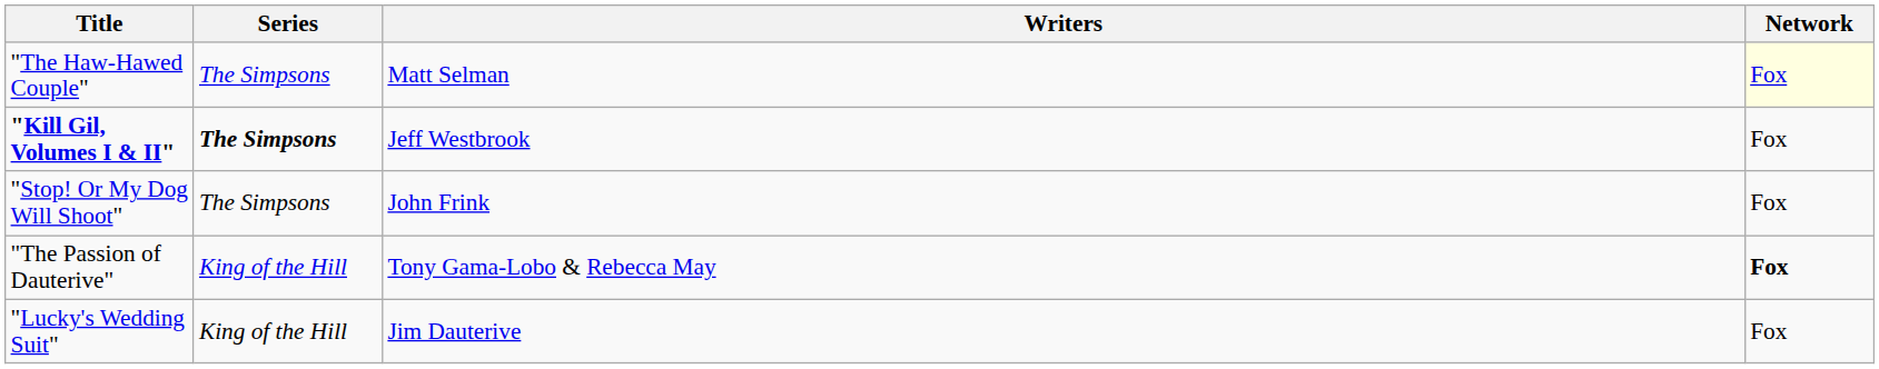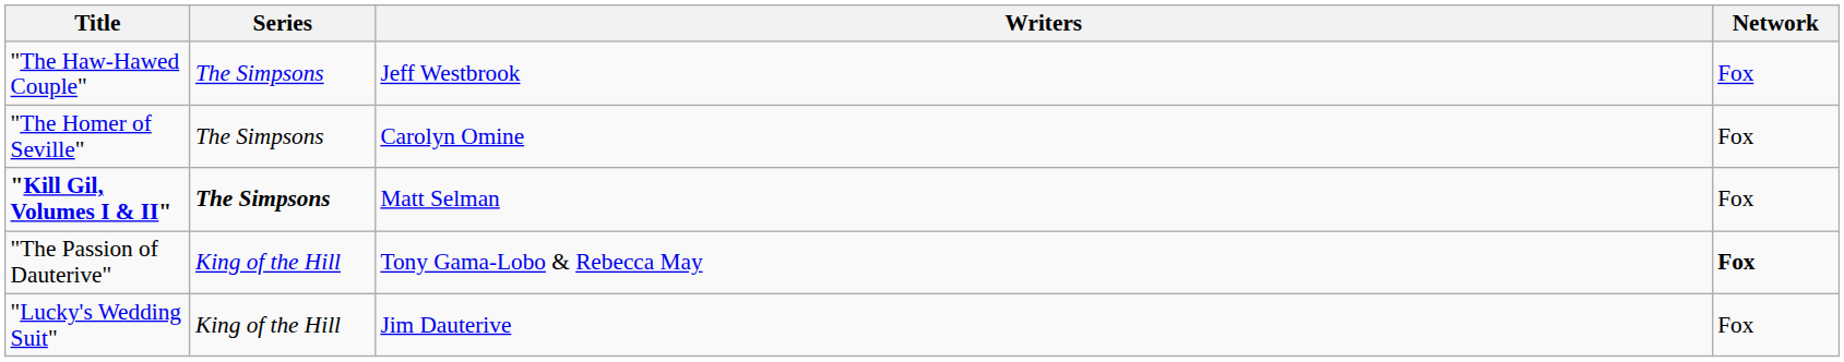 <table class="wikitable" style="width:100%;">
 <tr>
 <th style="width:120px;">Title</th>
 <th style="width:120px;">Series</th>
 <th>Writers</th>
 <th style="width:80px;">Network</th>
 </tr>
 <tr>
 <td>"<a href='#'>The Haw-Hawed Couple</a>"</td>
 <td><em><a href='#'>The Simpsons</a></em></td>
-<td><a href='#'>Matt Selman</a></td>
-<td style="background: lightyellow;"><a href='#'>Fox</a></td>
+<td><a href='#'>Jeff Westbrook</a></td>
+<td><a href='#'>Fox</a></td>
+</tr>
+<tr>
+<td>"<a href='#'>The Homer of Seville</a>"</td>
+<td><em>The Simpsons</em></td>
+<td><a href='#'>Carolyn Omine</a></td>
+<td>Fox</td>
 </tr>
 <tr>
 <td><strong> "<a href='#'>Kill Gil, Volumes I & II</a>" </strong></td>
 <td><strong> <em>The Simpsons</em> </strong></td>
-<td><a href='#'>Jeff Westbrook</a></td>
-<td>Fox</td>
-</tr>
-<tr>
-<td>"<a href='#'>Stop! Or My Dog Will Shoot</a>"</td>
-<td><em>The Simpsons</em></td>
-<td><a href='#'>John Frink</a></td>
+<td><a href='#'>Matt Selman</a></td>
 <td>Fox</td>
 </tr>
 <tr>
 <td>"The Passion of Dauterive"</td>
 <td><em><a href='#'>King of the Hill</a></em></td>
 <td><a href='#'>Tony Gama-Lobo</a> & <a href='#'>Rebecca May</a></td>
 <td><strong>Fox</strong></td>
 </tr>
 <tr>
 <td>"<a href='#'>Lucky's Wedding Suit</a>"</td>
 <td><em>King of the Hill</em></td>
 <td><a href='#'>Jim Dauterive</a></td>
 <td>Fox</td>
 </tr>
 </table>
